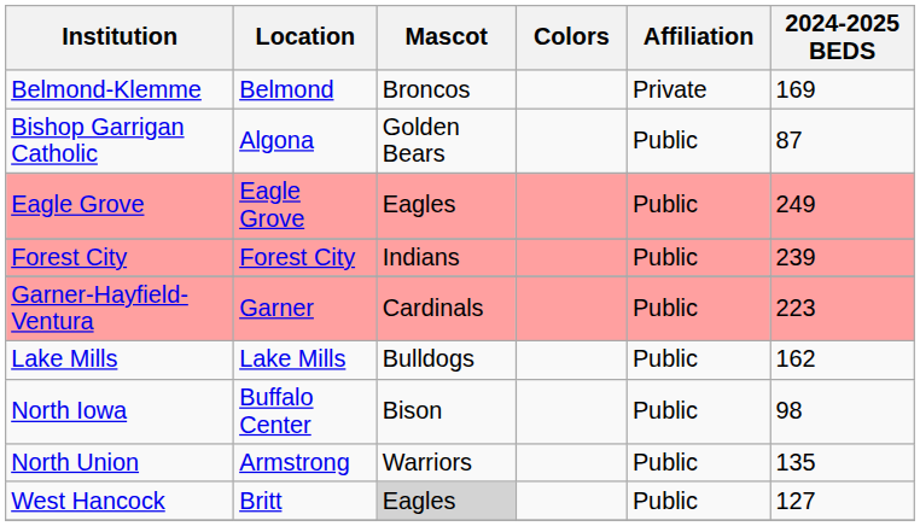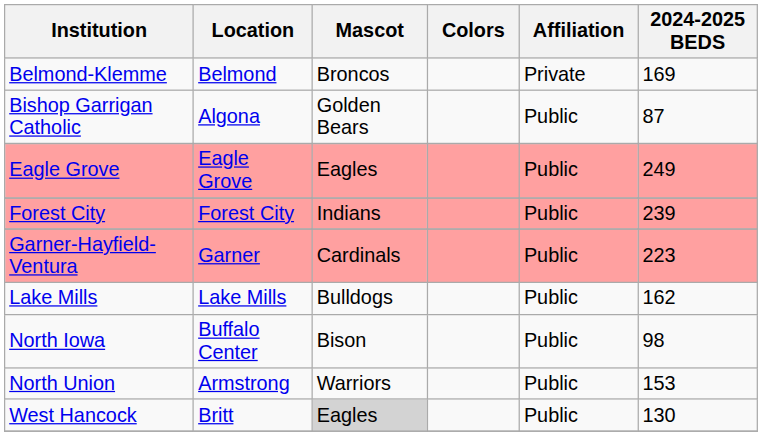 <table class="wikitable">
 <tr>
 <th scope="col" style="width: 200px;">Institution</th>
 <th scope="col" style="width: 100px;">Location</th>
 <th scope="col" style="width: 100px;">Mascot</th>
 <th scope="col" style="width: 80px;">Colors</th>
 <th scope="col" style="width: 100px;">Affiliation</th>
 <th scope="col" style="width: 125px;">2024-2025 BEDS</th>
 </tr>
 <tr>
 <td><a href='#'>Belmond-Klemme</a></td>
 <td><a href='#'>Belmond</a></td>
 <td>Broncos</td>
 <td> </td>
 <td>Private</td>
 <td>169</td>
 </tr>
 <tr>
 <td><a href='#'>Bishop Garrigan Catholic</a></td>
 <td><a href='#'>Algona</a></td>
 <td>Golden Bears</td>
 <td> </td>
 <td>Public</td>
 <td>87</td>
 </tr>
 <tr>
 </tr>
 <tr bgcolor=#ffa0a0>
 <td><a href='#'>Eagle Grove</a></td>
 <td><a href='#'>Eagle Grove</a></td>
 <td>Eagles</td>
 <td> </td>
 <td>Public</td>
 <td>249</td>
 </tr>
 <tr>
 </tr>
 <tr bgcolor=#ffa0a0>
 <td><a href='#'>Forest City</a></td>
 <td><a href='#'>Forest City</a></td>
 <td>Indians</td>
 <td> </td>
 <td>Public</td>
 <td>239</td>
 </tr>
 <tr>
 </tr>
 <tr bgcolor=#ffa0a0>
 <td><a href='#'>Garner-Hayfield-Ventura</a></td>
 <td><a href='#'>Garner</a></td>
 <td>Cardinals</td>
 <td> </td>
 <td>Public</td>
 <td>223</td>
 </tr>
 <tr>
 <td><a href='#'>Lake Mills</a></td>
 <td><a href='#'>Lake Mills</a></td>
 <td>Bulldogs</td>
 <td> </td>
 <td>Public</td>
 <td>162</td>
 </tr>
 <tr>
 <td><a href='#'>North Iowa</a></td>
 <td><a href='#'>Buffalo Center</a></td>
 <td>Bison</td>
 <td> </td>
 <td>Public</td>
 <td>98</td>
 </tr>
 <tr>
 <td><a href='#'>North Union</a></td>
 <td><a href='#'>Armstrong</a></td>
 <td>Warriors</td>
 <td> </td>
 <td>Public</td>
-<td>135</td>
+<td>153</td>
 </tr>
 <tr>
 <td><a href='#'>West Hancock</a></td>
 <td><a href='#'>Britt</a></td>
 <td style="background: lightgrey;">Eagles</td>
 <td> </td>
 <td>Public</td>
-<td>127</td>
+<td>130</td>
 </tr>
 <tr>
 </tr>
 </table>
